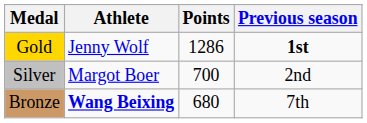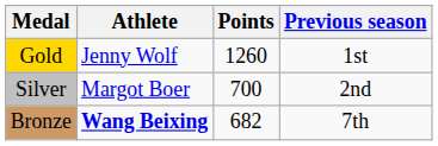 <table class="wikitable">
 <tr>
 <th><strong>Medal</strong></th>
 <th><strong>Athlete</strong></th>
 <th><strong>Points</strong></th>
 <th><strong><a href='#'>Previous season</a></strong></th>
 </tr>
 <tr align="center">
 <td bgcolor="gold">Gold</td>
 <td align="left"> <a href='#'>Jenny Wolf</a></td>
-<td>1286</td>
-<td><strong>1st</strong></td>
+<td>1260</td>
+<td>1st</td>
 </tr>
 <tr align="center">
 <td bgcolor="silver">Silver</td>
 <td align="left"> <a href='#'>Margot Boer</a></td>
 <td>700</td>
 <td>2nd</td>
 </tr>
 <tr align="center">
 <td bgcolor="CC9966">Bronze</td>
 <td align="left"><strong> <a href='#'>Wang Beixing</a></strong></td>
-<td>680</td>
+<td>682</td>
 <td>7th</td>
 </tr>
 </table>
